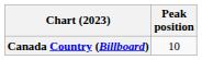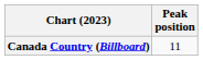 <table class="wikitable sortable plainrowheaders" style="text-align:center;">
 <tr>
 <th scope="col">Chart (2023)</th>
 <th scope="col">Peak<br>position</th>
 </tr>
 <tr>
 <th scope="row">Canada <a href='#'>Country</a> (<a href='#'><em>Billboard</em></a>)</th>
-<td>10</td>
+<td>11</td>
 </tr>
 </table>
